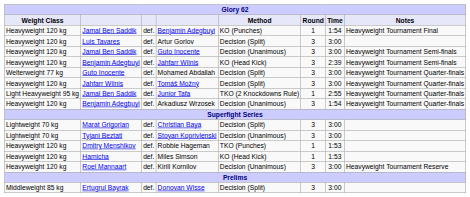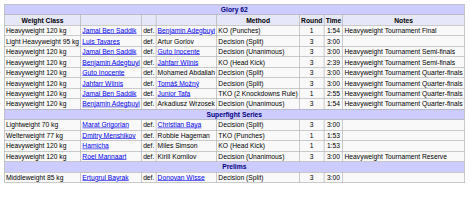 <table class="wikitable" style="font-size: 70%;">
 <tr>
 <th colspan="8" style="background-color: #ccf; color: #000080; text-align: center;"><strong> Glory 62</strong></th>
 </tr>
 <tr>
 <th colspan="1" style="background-color: #E6E8FA; color: #000000; text-align: center;">Weight Class</th>
 <th colspan="1" style="background-color: #E6E8FA; color: #000000; text-align: center;"></th>
 <th colspan="1" style="background-color: #E6E8FA; color: #000000; text-align: center;"></th>
 <th colspan="1" style="background-color: #E6E8FA; color: #000000; text-align: center;"></th>
 <th colspan="1" style="background-color: #E6E8FA; color: #000000; text-align: center;">Method</th>
 <th colspan="1" style="background-color: #E6E8FA; color: #000000; text-align: center;">Round</th>
 <th colspan="1" style="background-color: #E6E8FA; color: #000000; text-align: center;">Time</th>
 <th colspan="1" style="background-color: #E6E8FA; color: #000000; text-align: center;">Notes</th>
 </tr>
 <tr>
 <td>Heavyweight 120 kg</td>
 <td> <a href='#'>Jamal Ben Saddik</a></td>
 <td align=center>def.</td>
 <td> <a href='#'>Benjamin Adegbuyi</a></td>
 <td>KO (Punches)</td>
 <td align=center>1</td>
 <td align=center>1:54</td>
 <td>Heavyweight Tournament Final</td>
 </tr>
 <tr>
-<td>Heavyweight 120 kg</td>
+<td>Light Heavyweight 95 kg</td>
 <td> <a href='#'>Luis Tavares</a></td>
 <td align=center>def.</td>
 <td> Artur Gorlov</td>
 <td>Decision (Split)</td>
 <td align=center>3</td>
 <td align=center>3:00</td>
 <td></td>
 </tr>
 <tr>
 <td>Heavyweight 120 kg</td>
 <td> <a href='#'>Jamal Ben Saddik</a></td>
 <td align=center>def.</td>
 <td> <a href='#'>Guto Inocente</a></td>
 <td>Decision (Unanimous)</td>
 <td align=center>3</td>
 <td align=center>3:00</td>
 <td>Heavyweight Tournament Semi-finals</td>
 </tr>
 <tr>
 <td>Heavyweight 120 kg</td>
 <td> <a href='#'>Benjamin Adegbuyi</a></td>
 <td align=center>def.</td>
 <td> <a href='#'>Jahfarr Wilnis</a></td>
 <td>KO (Head Kick)</td>
 <td align=center>3</td>
 <td align=center>2:39</td>
 <td>Heavyweight Tournament Semi-finals</td>
 </tr>
 <tr>
-<td>Welterweight 77 kg</td>
+<td>Heavyweight 120 kg</td>
 <td> <a href='#'>Guto Inocente</a></td>
 <td align=center>def.</td>
 <td> Mohamed Abdallah</td>
 <td>Decision (Split)</td>
 <td align=center>3</td>
 <td align=center>3:00</td>
 <td>Heavyweight Tournament Quarter-finals</td>
 </tr>
 <tr>
 <td>Heavyweight 120 kg</td>
 <td> <a href='#'>Jahfarr Wilnis</a></td>
 <td align=center>def.</td>
 <td> <a href='#'>Tomáš Možný</a></td>
 <td>Decision (Split)</td>
 <td align=center>3</td>
 <td align=center>3:00</td>
 <td>Heavyweight Tournament Quarter-finals</td>
 </tr>
 <tr>
-<td>Light Heavyweight 95 kg</td>
+<td>Heavyweight 120 kg</td>
 <td> <a href='#'>Jamal Ben Saddik</a></td>
 <td align=center>def.</td>
 <td> <a href='#'>Junior Tafa</a></td>
 <td>TKO (2 Knockdowns Rule)</td>
 <td align=center>1</td>
 <td align=center>2:55</td>
 <td>Heavyweight Tournament Quarter-finals</td>
 </tr>
 <tr>
 <td>Heavyweight 120 kg</td>
 <td> <a href='#'>Benjamin Adegbuyi</a></td>
 <td align=center>def.</td>
 <td> Arkadiusz Wrzosek</td>
 <td>Decision (Unanimous)</td>
 <td align=center>3</td>
 <td align=center>1:54</td>
 <td>Heavyweight Tournament Quarter-finals</td>
 </tr>
 <tr>
 <th colspan="8" style="background-color: #ccf; color: #000080; text-align: center;"><strong>Superfight Series</strong></th>
 </tr>
 <tr>
 <td>Lightweight 70 kg</td>
 <td> <a href='#'>Marat Grigorian</a></td>
 <td align=center>def.</td>
 <td> <a href='#'>Christian Baya</a></td>
 <td>Decision (Split)</td>
 <td align=center>3</td>
 <td align=center>3:00</td>
 <td></td>
 </tr>
 <tr>
-<td>Lightweight 70 kg</td>
-<td> <a href='#'>Tyjani Beztati</a></td>
-<td align=center>def.</td>
-<td> <a href='#'>Stoyan Koprivlenski</a></td>
-<td>Decision (Unanimous)</td>
-<td align=center>3</td>
-<td align=center>3:00</td>
-<td></td>
-</tr>
-<tr>
-<td>Heavyweight 120 kg</td>
+<td>Welterweight 77 kg</td>
 <td> <a href='#'>Dmitry Menshikov</a></td>
 <td align=center>def.</td>
 <td> Robbie Hageman</td>
 <td>TKO (Punches)</td>
 <td align=center>1</td>
 <td align=center>1:53</td>
 <td></td>
 </tr>
 <tr>
 <td>Heavyweight 120 kg</td>
 <td> <a href='#'>Hamicha</a></td>
 <td align=center>def.</td>
 <td> Miles Simson</td>
 <td>KO (Head Kick)</td>
 <td align=center>1</td>
 <td align=center>1:53</td>
 <td></td>
 </tr>
 <tr>
 <td>Heavyweight 120 kg</td>
 <td> <a href='#'>Roel Mannaart</a></td>
 <td align=center>def.</td>
 <td> Kirill Kornilov</td>
 <td>Decision (Unanimous)</td>
 <td align=center>3</td>
 <td align=center>3:00</td>
 <td>Heavyweight Tournament Reserve</td>
 </tr>
 <tr>
 <th colspan="8" style="background-color: #ccf; color: #000080; text-align: center;"><strong>Prelims</strong></th>
 </tr>
 <tr>
 <td>Middleweight 85 kg</td>
 <td> <a href='#'>Ertugrul Bayrak</a></td>
 <td align=center>def.</td>
 <td> <a href='#'>Donovan Wisse</a></td>
 <td>Decision (Split)</td>
 <td align=center>3</td>
 <td align=center>3:00</td>
 <td></td>
 </tr>
 </table>
